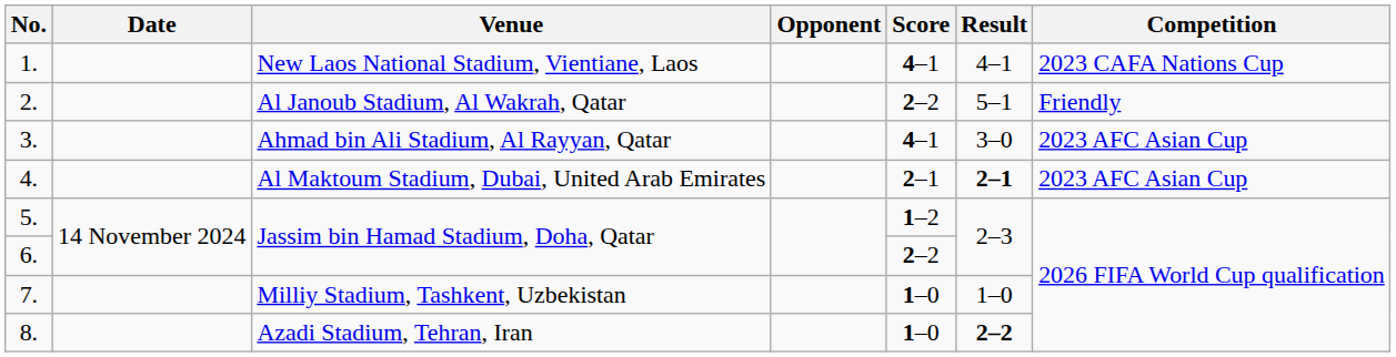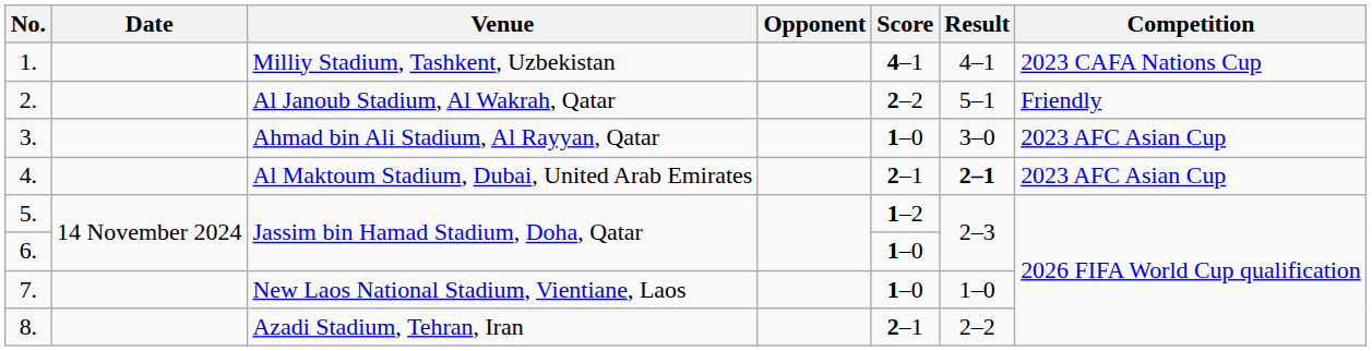 <table class="wikitable sortable">
 <tr>
 <th scope="col">No.</th>
 <th scope="col">Date</th>
 <th scope="col">Venue</th>
 <th scope="col">Opponent</th>
 <th scope="col">Score</th>
 <th scope="col">Result</th>
 <th scope="col">Competition</th>
 </tr>
 <tr>
 <td align="center">1.</td>
 <td></td>
-<td><a href='#'>New Laos National Stadium</a>, <a href='#'>Vientiane</a>, Laos</td>
+<td><a href='#'>Milliy Stadium</a>, <a href='#'>Tashkent</a>, Uzbekistan</td>
 <td></td>
 <td align="center"><strong>4</strong>–1</td>
 <td align="center">4–1</td>
 <td><a href='#'>2023 CAFA Nations Cup</a></td>
 </tr>
 <tr>
 <td align="center">2.</td>
 <td></td>
 <td><a href='#'>Al Janoub Stadium</a>, <a href='#'>Al Wakrah</a>, Qatar</td>
 <td></td>
 <td align="center"><strong>2</strong>–2</td>
 <td align="center">5–1</td>
 <td><a href='#'>Friendly</a></td>
 </tr>
 <tr>
 <td align="center">3.</td>
 <td></td>
 <td><a href='#'>Ahmad bin Ali Stadium</a>, <a href='#'>Al Rayyan</a>, Qatar</td>
 <td></td>
-<td align="center"><strong>4</strong>–1</td>
+<td align="center"><strong>1</strong>–0</td>
 <td align="center">3–0</td>
 <td><a href='#'>2023 AFC Asian Cup</a></td>
 </tr>
 <tr>
 <td align="center">4.</td>
 <td></td>
 <td><a href='#'>Al Maktoum Stadium</a>, <a href='#'>Dubai</a>, United Arab Emirates</td>
 <td></td>
 <td align="center"><strong>2</strong>–1</td>
 <td align="center"><strong>2–1</strong></td>
 <td><a href='#'>2023 AFC Asian Cup</a></td>
 </tr>
 <tr>
 <td align="center">5.</td>
 <td rowspan="2">14 November 2024</td>
 <td rowspan="2"><a href='#'>Jassim bin Hamad Stadium</a>, <a href='#'>Doha</a>, Qatar</td>
 <td rowspan="2"></td>
 <td align="center"><strong>1</strong>–2</td>
 <td rowspan="2" align="center">2–3</td>
 <td rowspan="4"><a href='#'>2026 FIFA World Cup qualification</a></td>
 </tr>
 <tr>
 <td align="center">6.</td>
-<td align="center"><strong>2</strong>–2</td>
+<td align="center"><strong>1</strong>–0</td>
 </tr>
 <tr>
 <td align="center">7.</td>
 <td></td>
-<td><a href='#'>Milliy Stadium</a>, <a href='#'>Tashkent</a>, Uzbekistan</td>
+<td><a href='#'>New Laos National Stadium</a>, <a href='#'>Vientiane</a>, Laos</td>
 <td></td>
 <td align="center"><strong>1</strong>–0</td>
 <td align="center">1–0</td>
 </tr>
 <tr>
 <td align="center">8.</td>
 <td></td>
 <td><a href='#'>Azadi Stadium</a>, <a href='#'>Tehran</a>, Iran</td>
 <td></td>
-<td align="center"><strong>1</strong>–0</td>
-<td align="center"><strong>2–2</strong></td>
+<td align="center"><strong>2</strong>–1</td>
+<td align="center">2–2</td>
 </tr>
 </table>
